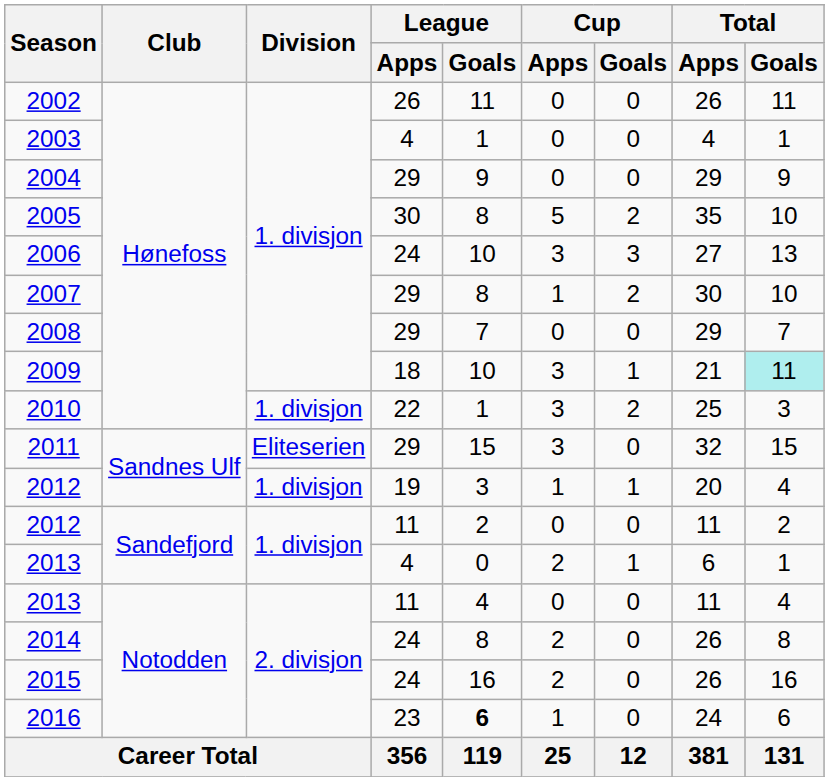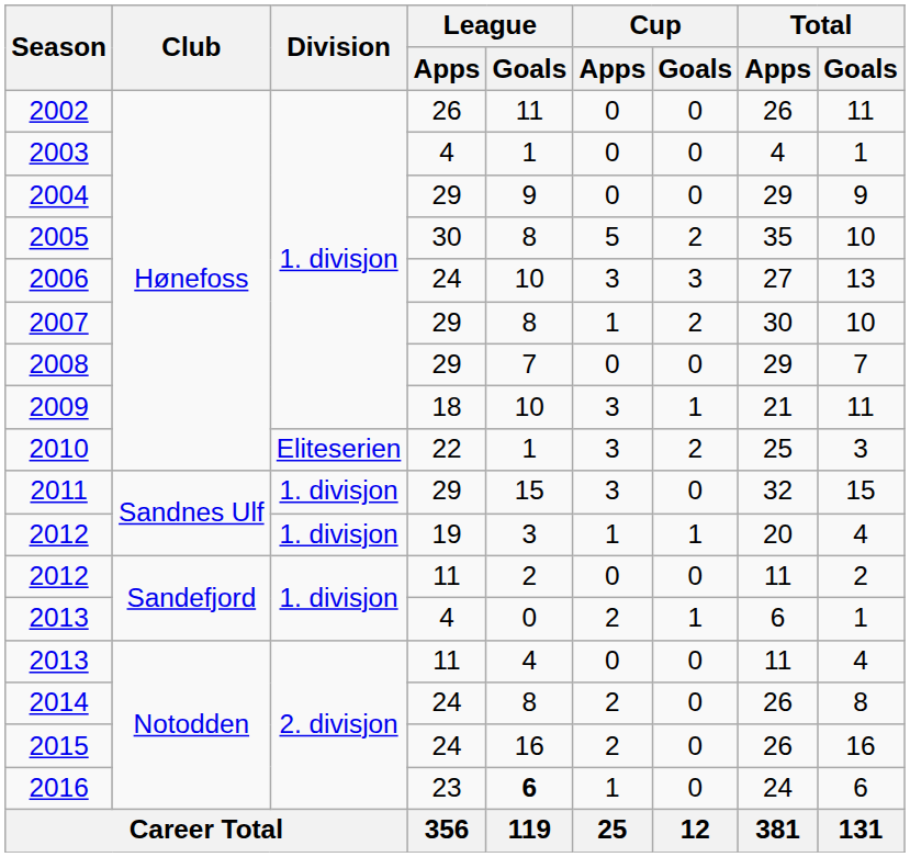 <table class="wikitable" style="text-align: center;">
 <tr>
 <th rowspan="2">Season</th>
 <th rowspan="2">Club</th>
 <th rowspan="2">Division</th>
 <th colspan="2">League</th>
 <th colspan="2">Cup</th>
 <th colspan="2">Total</th>
 </tr>
 <tr>
 <th>Apps</th>
 <th>Goals</th>
 <th>Apps</th>
 <th>Goals</th>
 <th>Apps</th>
 <th>Goals</th>
 </tr>
 <tr>
 <td><a href='#'>2002</a></td>
 <td rowspan="9" valign="center"><a href='#'>Hønefoss</a></td>
 <td rowspan="8" valign="center"><a href='#'>1. divisjon</a></td>
 <td>26</td>
 <td>11</td>
 <td>0</td>
 <td>0</td>
 <td>26</td>
 <td>11</td>
 </tr>
 <tr>
 <td><a href='#'>2003</a></td>
 <td>4</td>
 <td>1</td>
 <td>0</td>
 <td>0</td>
 <td>4</td>
 <td>1</td>
 </tr>
 <tr>
 <td><a href='#'>2004</a></td>
 <td>29</td>
 <td>9</td>
 <td>0</td>
 <td>0</td>
 <td>29</td>
 <td>9</td>
 </tr>
 <tr>
 <td><a href='#'>2005</a></td>
 <td>30</td>
 <td>8</td>
 <td>5</td>
 <td>2</td>
 <td>35</td>
 <td>10</td>
 </tr>
 <tr>
 <td><a href='#'>2006</a></td>
 <td>24</td>
 <td>10</td>
 <td>3</td>
 <td>3</td>
 <td>27</td>
 <td>13</td>
 </tr>
 <tr>
 <td><a href='#'>2007</a></td>
 <td>29</td>
 <td>8</td>
 <td>1</td>
 <td>2</td>
 <td>30</td>
 <td>10</td>
 </tr>
 <tr>
 <td><a href='#'>2008</a></td>
 <td>29</td>
 <td>7</td>
 <td>0</td>
 <td>0</td>
 <td>29</td>
 <td>7</td>
 </tr>
 <tr>
 <td><a href='#'>2009</a></td>
 <td>18</td>
 <td>10</td>
 <td>3</td>
 <td>1</td>
 <td>21</td>
-<td style="background: paleturquoise;">11</td>
+<td>11</td>
 </tr>
 <tr>
 <td><a href='#'>2010</a></td>
-<td rowspan="1" valign="center"><a href='#'>1. divisjon</a></td>
+<td rowspan="1" valign="center"><a href='#'>Eliteserien</a></td>
 <td>22</td>
 <td>1</td>
 <td>3</td>
 <td>2</td>
 <td>25</td>
 <td>3</td>
 </tr>
 <tr>
 <td><a href='#'>2011</a></td>
 <td rowspan="2" valign="center"><a href='#'>Sandnes Ulf</a></td>
-<td rowspan="1" valign="center"><a href='#'>Eliteserien</a></td>
+<td rowspan="1" valign="center"><a href='#'>1. divisjon</a></td>
 <td>29</td>
 <td>15</td>
 <td>3</td>
 <td>0</td>
 <td>32</td>
 <td>15</td>
 </tr>
 <tr>
 <td><a href='#'>2012</a></td>
 <td rowspan="1" valign="center"><a href='#'>1. divisjon</a></td>
 <td>19</td>
 <td>3</td>
 <td>1</td>
 <td>1</td>
 <td>20</td>
 <td>4</td>
 </tr>
 <tr>
 <td><a href='#'>2012</a></td>
 <td rowspan="2" valign="center"><a href='#'>Sandefjord</a></td>
 <td rowspan="2" valign="center"><a href='#'>1. divisjon</a></td>
 <td>11</td>
 <td>2</td>
 <td>0</td>
 <td>0</td>
 <td>11</td>
 <td>2</td>
 </tr>
 <tr>
 <td><a href='#'>2013</a></td>
 <td>4</td>
 <td>0</td>
 <td>2</td>
 <td>1</td>
 <td>6</td>
 <td>1</td>
 </tr>
 <tr>
 <td><a href='#'>2013</a></td>
 <td rowspan="4" valign="center"><a href='#'>Notodden</a></td>
 <td rowspan="4" valign="center"><a href='#'>2. divisjon</a></td>
 <td>11</td>
 <td>4</td>
 <td>0</td>
 <td>0</td>
 <td>11</td>
 <td>4</td>
 </tr>
 <tr>
 <td><a href='#'>2014</a></td>
 <td>24</td>
 <td>8</td>
 <td>2</td>
 <td>0</td>
 <td>26</td>
 <td>8</td>
 </tr>
 <tr>
 <td><a href='#'>2015</a></td>
 <td>24</td>
 <td>16</td>
 <td>2</td>
 <td>0</td>
 <td>26</td>
 <td>16</td>
 </tr>
 <tr>
 <td><a href='#'>2016</a></td>
 <td>23</td>
 <td><strong>6</strong></td>
 <td>1</td>
 <td>0</td>
 <td>24</td>
 <td>6</td>
 </tr>
 <tr>
 <th colspan="3">Career Total</th>
 <th>356</th>
 <th>119</th>
 <th>25</th>
 <th>12</th>
 <th>381</th>
 <th>131</th>
 </tr>
 </table>
